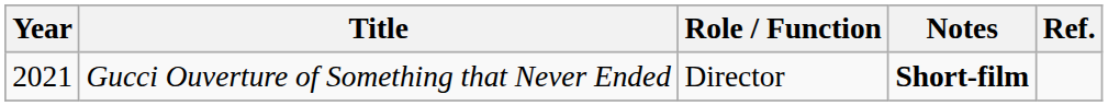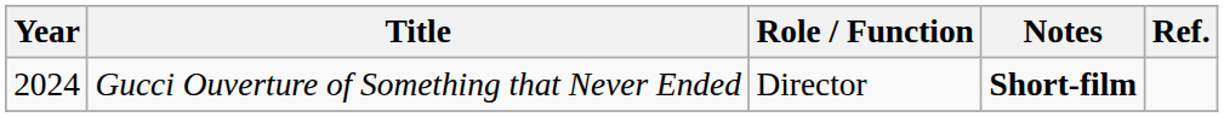 <table class="wikitable">
 <tr>
 <th>Year</th>
 <th>Title</th>
 <th>Role / Function</th>
 <th>Notes</th>
 <th>Ref.</th>
 </tr>
 <tr>
-<td>2021</td>
+<td>2024</td>
 <td><em>Gucci Ouverture of Something that Never Ended</em></td>
 <td>Director</td>
 <td><strong>Short-film</strong></td>
 <td></td>
 </tr>
 </table>
